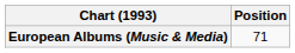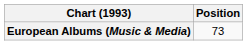 <table class="wikitable plainrowheaders" style="text-align:center">
 <tr>
 <th scope="col">Chart (1993)</th>
 <th scope="col">Position</th>
 </tr>
 <tr>
 <th scope="row">European Albums (<em>Music & Media</em>)</th>
-<td>71</td>
+<td>73</td>
 </tr>
 </table>
